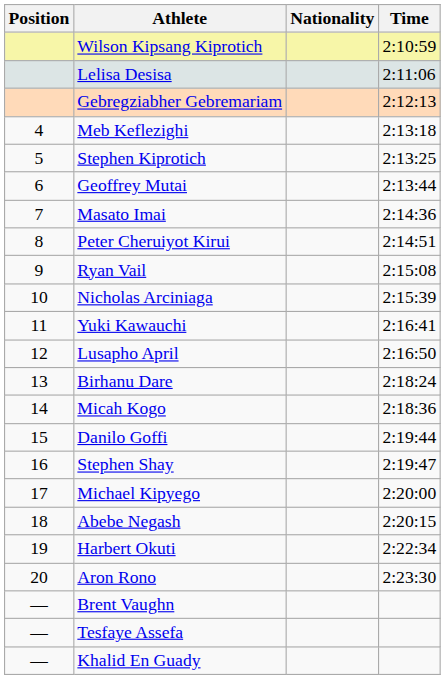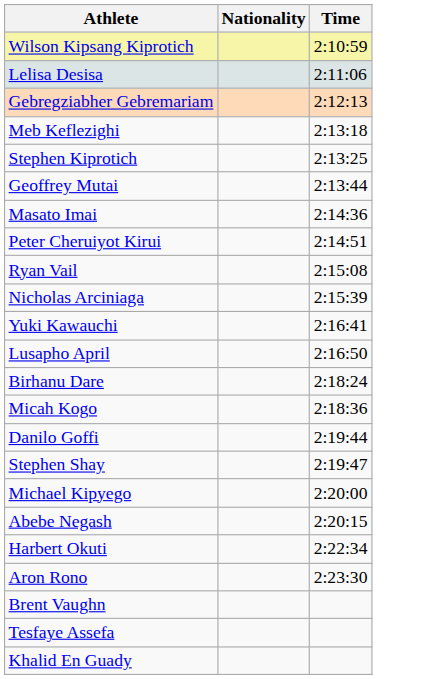 <table class="wikitable sortable">
 <tr>
-<th>Position</th>
 <th>Athlete</th>
 <th>Nationality</th>
 <th>Time</th>
 </tr>
 <tr bgcolor=#F7F6A8>
-<td align=center></td>
 <td><a href='#'>Wilson Kipsang Kiprotich</a></td>
 <td></td>
 <td>2:10:59</td>
 </tr>
 <tr bgcolor=#DCE5E5>
-<td align=center></td>
 <td><a href='#'>Lelisa Desisa</a></td>
 <td></td>
 <td>2:11:06</td>
 </tr>
 <tr bgcolor=#FFDAB9>
-<td align=center></td>
 <td><a href='#'>Gebregziabher Gebremariam</a></td>
 <td></td>
 <td>2:12:13</td>
 </tr>
 <tr>
-<td align=center>4</td>
 <td><a href='#'>Meb Keflezighi</a></td>
 <td></td>
 <td>2:13:18</td>
 </tr>
 <tr>
-<td align=center>5</td>
 <td><a href='#'>Stephen Kiprotich</a></td>
 <td></td>
 <td>2:13:25</td>
 </tr>
 <tr>
-<td align=center>6</td>
 <td><a href='#'>Geoffrey Mutai</a></td>
 <td></td>
 <td>2:13:44</td>
 </tr>
 <tr>
-<td align=center>7</td>
 <td><a href='#'>Masato Imai</a></td>
 <td></td>
 <td>2:14:36</td>
 </tr>
 <tr>
-<td align=center>8</td>
 <td><a href='#'>Peter Cheruiyot Kirui</a></td>
 <td></td>
 <td>2:14:51</td>
 </tr>
 <tr>
-<td align=center>9</td>
 <td><a href='#'>Ryan Vail</a></td>
 <td></td>
 <td>2:15:08</td>
 </tr>
 <tr>
-<td align=center>10</td>
 <td><a href='#'>Nicholas Arciniaga</a></td>
 <td></td>
 <td>2:15:39</td>
 </tr>
 <tr>
-<td align=center>11</td>
 <td><a href='#'>Yuki Kawauchi</a></td>
 <td></td>
 <td>2:16:41</td>
 </tr>
 <tr>
-<td align=center>12</td>
 <td><a href='#'>Lusapho April</a></td>
 <td></td>
 <td>2:16:50</td>
 </tr>
 <tr>
-<td align=center>13</td>
 <td><a href='#'>Birhanu Dare</a></td>
 <td></td>
 <td>2:18:24</td>
 </tr>
 <tr>
-<td align=center>14</td>
 <td><a href='#'>Micah Kogo</a></td>
 <td></td>
 <td>2:18:36</td>
 </tr>
 <tr>
-<td align=center>15</td>
 <td><a href='#'>Danilo Goffi</a></td>
 <td></td>
 <td>2:19:44</td>
 </tr>
 <tr>
-<td align=center>16</td>
 <td><a href='#'>Stephen Shay</a></td>
 <td></td>
 <td>2:19:47</td>
 </tr>
 <tr>
-<td align=center>17</td>
 <td><a href='#'>Michael Kipyego</a></td>
 <td></td>
 <td>2:20:00</td>
 </tr>
 <tr>
-<td align=center>18</td>
 <td><a href='#'>Abebe Negash</a></td>
 <td></td>
 <td>2:20:15</td>
 </tr>
 <tr>
-<td align=center>19</td>
 <td><a href='#'>Harbert Okuti</a></td>
 <td></td>
 <td>2:22:34</td>
 </tr>
 <tr>
-<td align=center>20</td>
 <td><a href='#'>Aron Rono</a></td>
 <td></td>
 <td>2:23:30</td>
 </tr>
 <tr>
-<td align=center>—</td>
 <td><a href='#'>Brent Vaughn</a></td>
 <td></td>
 <td></td>
 </tr>
 <tr>
-<td align=center>—</td>
 <td><a href='#'>Tesfaye Assefa</a></td>
 <td></td>
 <td></td>
 </tr>
 <tr>
-<td align=center>—</td>
 <td><a href='#'>Khalid En Guady</a></td>
 <td></td>
 <td></td>
 </tr>
 </table>
